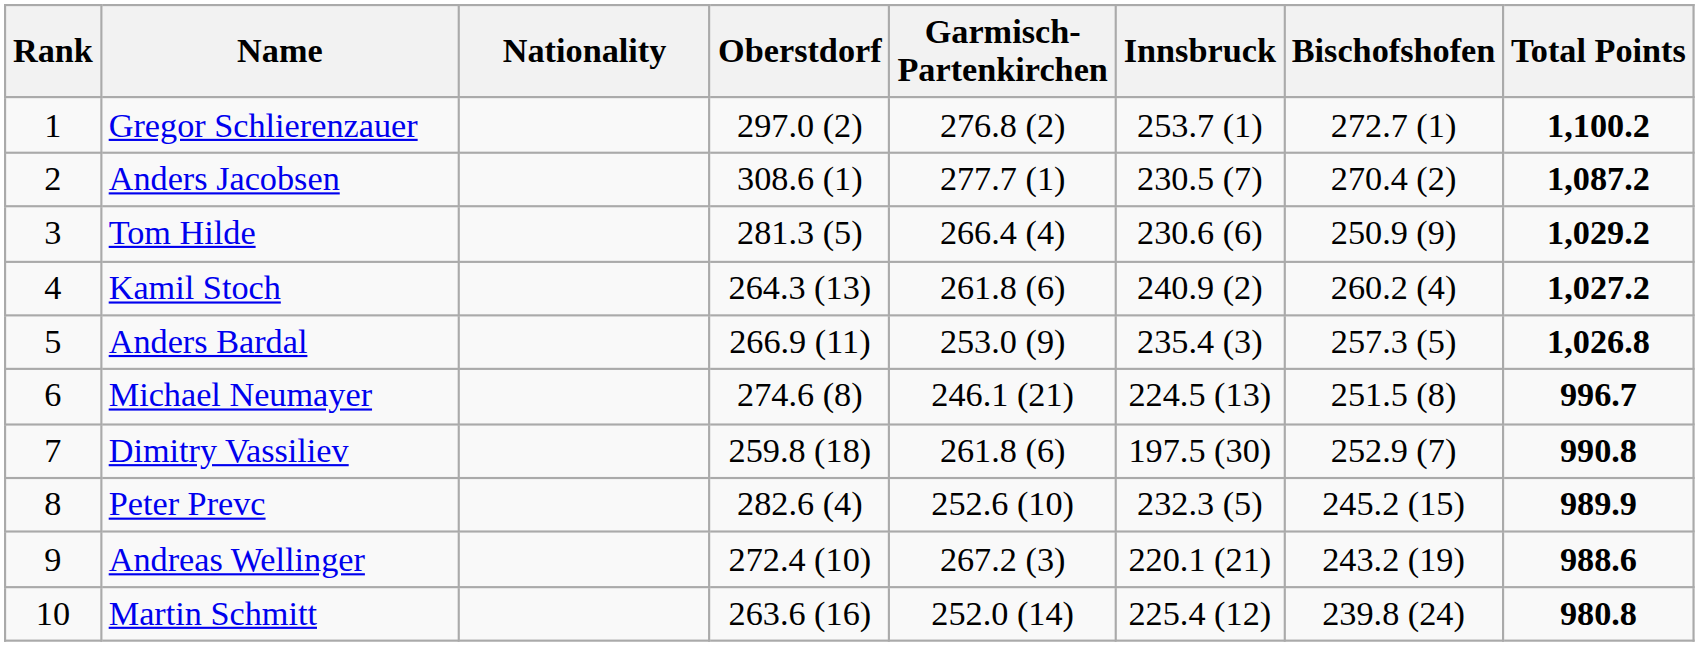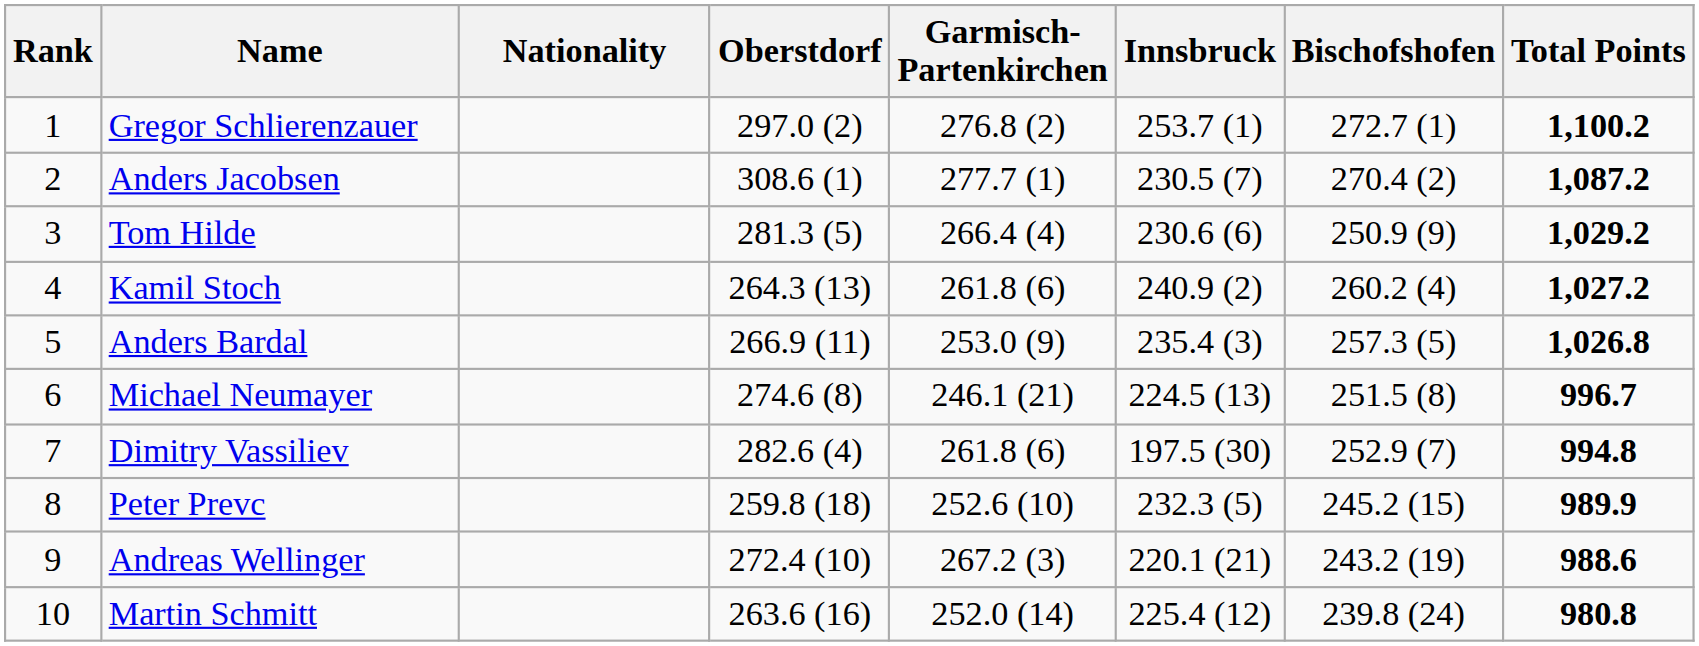 <table class="wikitable sortable">
 <tr>
 <th align=Center>Rank</th>
 <th width=160>Name</th>
 <th width=110>Nationality</th>
 <th>Oberstdorf</th>
 <th>Garmisch-<br>Partenkirchen</th>
 <th>Innsbruck</th>
 <th>Bischofshofen</th>
 <th>Total Points</th>
 </tr>
 <tr>
 <td align=center>1</td>
 <td align=left><a href='#'>Gregor Schlierenzauer</a></td>
 <td align=left></td>
 <td align=center>297.0 (2)</td>
 <td align=center>276.8 (2)</td>
 <td align=center>253.7 (1)</td>
 <td align=center>272.7 (1)</td>
 <td align=center><strong>1,100.2</strong></td>
 </tr>
 <tr>
 <td align=center>2</td>
 <td align=left><a href='#'>Anders Jacobsen</a></td>
 <td align=left></td>
 <td align=center>308.6 (1)</td>
 <td align=center>277.7 (1)</td>
 <td align=center>230.5 (7)</td>
 <td align=center>270.4 (2)</td>
 <td align=center><strong>1,087.2</strong></td>
 </tr>
 <tr>
 <td align=center>3</td>
 <td align=left><a href='#'>Tom Hilde</a></td>
 <td align=left></td>
 <td align=center>281.3 (5)</td>
 <td align=center>266.4 (4)</td>
 <td align=center>230.6 (6)</td>
 <td align=center>250.9 (9)</td>
 <td align=center><strong>1,029.2</strong></td>
 </tr>
 <tr>
 <td align=center>4</td>
 <td align=left><a href='#'>Kamil Stoch</a></td>
 <td align=left></td>
 <td align=center>264.3 (13)</td>
 <td align=center>261.8 (6)</td>
 <td align=center>240.9 (2)</td>
 <td align=center>260.2 (4)</td>
 <td align=center><strong>1,027.2</strong></td>
 </tr>
 <tr>
 <td align=center>5</td>
 <td align=left><a href='#'>Anders Bardal</a></td>
 <td align=left></td>
 <td align=center>266.9 (11)</td>
 <td align=center>253.0 (9)</td>
 <td align=center>235.4 (3)</td>
 <td align=center>257.3 (5)</td>
 <td align=center><strong>1,026.8</strong></td>
 </tr>
 <tr>
 <td align=center>6</td>
 <td align=left><a href='#'>Michael Neumayer</a></td>
 <td align=left></td>
 <td align=center>274.6 (8)</td>
 <td align=center>246.1 (21)</td>
 <td align=center>224.5 (13)</td>
 <td align=center>251.5 (8)</td>
 <td align=center><strong>996.7</strong></td>
 </tr>
 <tr>
 <td align=center>7</td>
 <td align=left><a href='#'>Dimitry Vassiliev</a></td>
 <td align=left></td>
-<td align=center>259.8 (18)</td>
+<td align=center>282.6 (4)</td>
 <td align=center>261.8 (6)</td>
 <td align=center>197.5 (30)</td>
 <td align=center>252.9 (7)</td>
-<td align=center><strong>990.8</strong></td>
+<td align=center><strong>994.8</strong></td>
 </tr>
 <tr>
 <td align=center>8</td>
 <td align=left><a href='#'>Peter Prevc</a></td>
 <td align=left></td>
-<td align=center>282.6 (4)</td>
+<td align=center>259.8 (18)</td>
 <td align=center>252.6 (10)</td>
 <td align=center>232.3 (5)</td>
 <td align=center>245.2 (15)</td>
 <td align=center><strong>989.9</strong></td>
 </tr>
 <tr>
 <td align=center>9</td>
 <td align=left><a href='#'>Andreas Wellinger</a></td>
 <td align=left></td>
 <td align=center>272.4 (10)</td>
 <td align=center>267.2 (3)</td>
 <td align=center>220.1 (21)</td>
 <td align=center>243.2 (19)</td>
 <td align=center><strong>988.6</strong></td>
 </tr>
 <tr>
 <td align=center>10</td>
 <td align=left><a href='#'>Martin Schmitt</a></td>
 <td align=left></td>
 <td align=center>263.6 (16)</td>
 <td align=center>252.0 (14)</td>
 <td align=center>225.4 (12)</td>
 <td align=center>239.8 (24)</td>
 <td align=center><strong>980.8</strong></td>
 </tr>
 </table>
